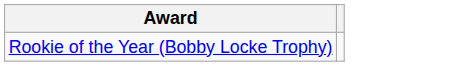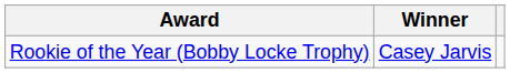 <table class="wikitable">
 <tr>
 <th>Award</th>
+<th>Winner</th>
 <th></th>
 </tr>
 <tr>
 <td><a href='#'>Rookie of the Year (Bobby Locke Trophy)</a></td>
+<td> <a href='#'>Casey Jarvis</a></td>
 <td></td>
 </tr>
 </table>
